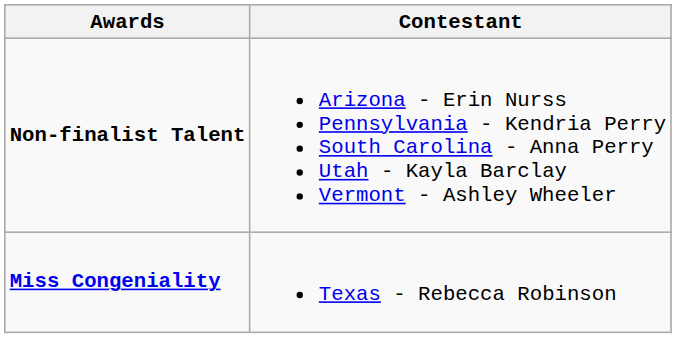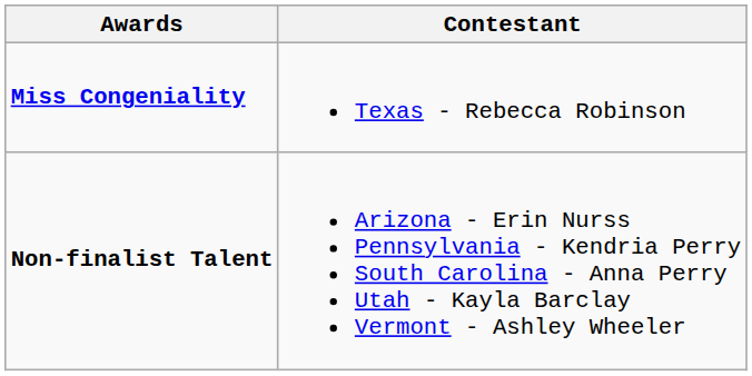 <table class="wikitable">
 <tr>
 <th>Awards</th>
 <th>Contestant</th>
 </tr>
 <tr>
+<td><strong><a href='#'>Miss Congeniality</a></strong></td>
+<td><br><ul><li> <a href='#'>Texas</a> - Rebecca Robinson</li></ul></td>
+</tr>
+<tr>
 <td><strong>Non-finalist Talent</strong></td>
 <td><br><ul><li> <a href='#'>Arizona</a> - Erin Nurss</li><li> <a href='#'>Pennsylvania</a> - Kendria Perry</li><li> <a href='#'>South Carolina</a> - Anna Perry</li><li> <a href='#'>Utah</a> - Kayla Barclay</li><li> <a href='#'>Vermont</a> - Ashley Wheeler</li></ul></td>
 </tr>
-<tr>
-<td><strong><a href='#'>Miss Congeniality</a></strong></td>
-<td><br><ul><li> <a href='#'>Texas</a> - Rebecca Robinson</li></ul></td>
-</tr>
 </table>
